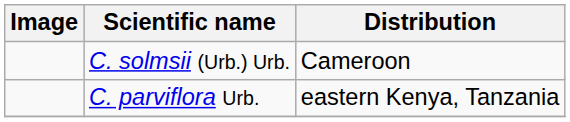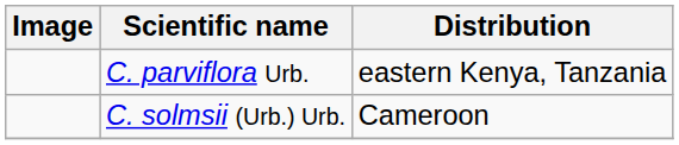 <table class="wikitable">
 <tr>
 <th>Image</th>
 <th>Scientific name</th>
 <th>Distribution</th>
 </tr>
 <tr>
 <td></td>
+<td><em><a href='#'>C. parviflora</a></em> <small>Urb.</small></td>
+<td>eastern Kenya, Tanzania</td>
+</tr>
+<tr>
+<td></td>
 <td><em><a href='#'>C. solmsii</a></em> <small>(Urb.) Urb.</small></td>
 <td>Cameroon</td>
 </tr>
 <tr>
-<td></td>
-<td><em><a href='#'>C. parviflora</a></em> <small>Urb.</small></td>
-<td>eastern Kenya, Tanzania</td>
-</tr>
-<tr>
 </tr>
 </table>
